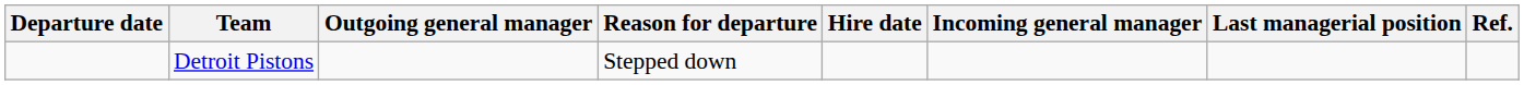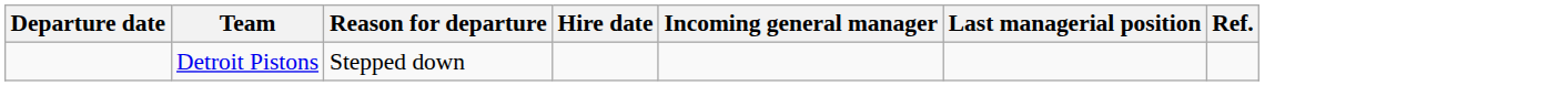 <table class="wikitable sortable">
 <tr>
 <th>Departure date</th>
 <th>Team</th>
-<th>Outgoing general manager</th>
 <th>Reason for departure</th>
 <th>Hire date</th>
 <th>Incoming general manager</th>
 <th class="unsortable">Last managerial position</th>
 <th class="unsortable">Ref.</th>
 </tr>
 <tr>
 <td align=center></td>
 <td><a href='#'>Detroit Pistons</a></td>
-<td></td>
 <td>Stepped down</td>
 <td></td>
 <td></td>
 <td></td>
 <td align="center"></td>
 </tr>
 </table>
